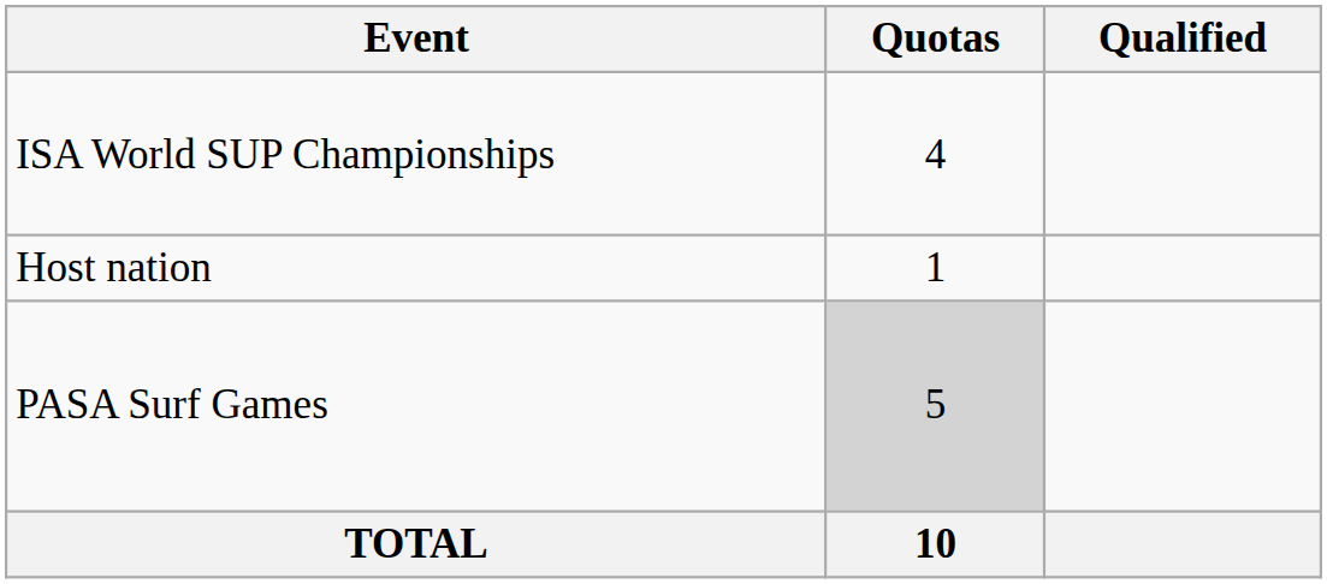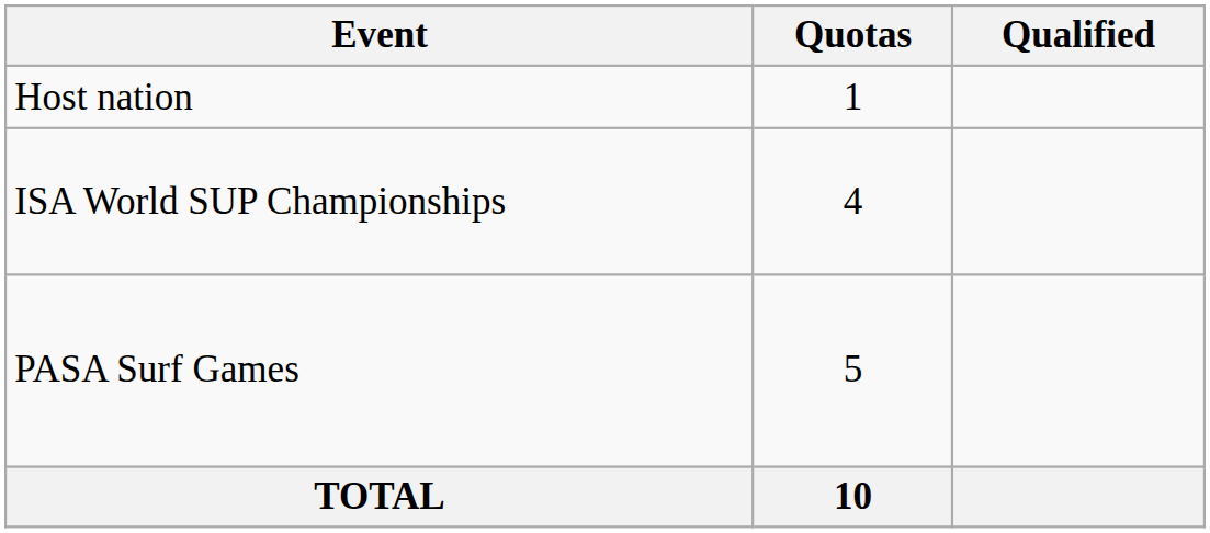 <table class="wikitable" width=500>
 <tr>
 <th>Event</th>
 <th>Quotas</th>
 <th>Qualified</th>
 </tr>
 <tr>
+<td>Host nation</td>
+<td align="center">1</td>
+<td></td>
+</tr>
+<tr>
 <td>ISA World SUP Championships</td>
 <td align="center">4</td>
 <td><br><br><br></td>
 </tr>
 <tr>
-<td>Host nation</td>
-<td align="center">1</td>
-<td></td>
-</tr>
-<tr>
 <td>PASA Surf Games </td>
-<td align="center" style="background: lightgrey;">5</td>
+<td align="center">5</td>
 <td><br><br><br><br></td>
 </tr>
 <tr>
 <th>TOTAL</th>
 <th>10</th>
 <th></th>
 </tr>
 </table>
